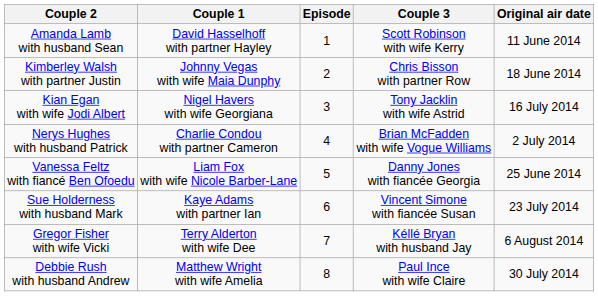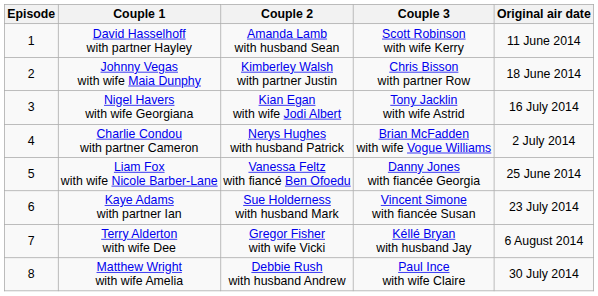 <table class="wikitable sortable" style="text-align:center;">
 <tr>
+<th>Episode</th>
+<th>Couple 1</th>
 <th>Couple 2</th>
-<th>Couple 1</th>
-<th>Episode</th>
 <th>Couple 3</th>
 <th>Original air date</th>
 </tr>
 <tr>
+<td>1</td>
+<td><a href='#'>David Hasselhoff</a><br> with partner Hayley</td>
 <td><a href='#'>Amanda Lamb</a><br> with husband Sean</td>
-<td><a href='#'>David Hasselhoff</a><br> with partner Hayley</td>
-<td>1</td>
 <td><a href='#'>Scott Robinson</a><br> with wife Kerry</td>
 <td>11 June 2014</td>
 </tr>
 <tr>
+<td>2</td>
+<td><a href='#'>Johnny Vegas</a><br> with wife <a href='#'>Maia Dunphy</a></td>
 <td><a href='#'>Kimberley Walsh</a><br> with partner Justin</td>
-<td><a href='#'>Johnny Vegas</a><br> with wife <a href='#'>Maia Dunphy</a></td>
-<td>2</td>
 <td><a href='#'>Chris Bisson</a><br> with partner Row</td>
 <td>18 June 2014</td>
 </tr>
 <tr>
+<td>3</td>
+<td><a href='#'>Nigel Havers</a><br> with wife Georgiana</td>
 <td><a href='#'>Kian Egan</a><br> with wife <a href='#'>Jodi Albert</a></td>
-<td><a href='#'>Nigel Havers</a><br> with wife Georgiana</td>
-<td>3</td>
 <td><a href='#'>Tony Jacklin</a><br>with wife Astrid</td>
 <td>16 July 2014</td>
 </tr>
 <tr>
+<td>4</td>
+<td><a href='#'>Charlie Condou</a><br> with partner Cameron</td>
 <td><a href='#'>Nerys Hughes</a><br> with husband Patrick</td>
-<td><a href='#'>Charlie Condou</a><br> with partner Cameron</td>
-<td>4</td>
 <td><a href='#'>Brian McFadden</a><br> with wife <a href='#'>Vogue Williams</a></td>
 <td>2 July 2014</td>
 </tr>
 <tr>
+<td>5</td>
+<td><a href='#'>Liam Fox</a><br> with wife <a href='#'>Nicole Barber-Lane</a></td>
 <td><a href='#'>Vanessa Feltz</a><br> with fiancé <a href='#'>Ben Ofoedu</a></td>
-<td><a href='#'>Liam Fox</a><br> with wife <a href='#'>Nicole Barber-Lane</a></td>
-<td>5</td>
 <td><a href='#'>Danny Jones</a><br> with fiancée Georgia</td>
 <td>25 June 2014</td>
 </tr>
 <tr>
+<td>6</td>
+<td><a href='#'>Kaye Adams</a><br> with partner Ian</td>
 <td><a href='#'>Sue Holderness</a><br> with husband Mark</td>
-<td><a href='#'>Kaye Adams</a><br> with partner Ian</td>
-<td>6</td>
 <td><a href='#'>Vincent Simone</a><br> with fiancée Susan</td>
 <td>23 July 2014</td>
 </tr>
 <tr>
+<td>7</td>
+<td><a href='#'>Terry Alderton</a><br> with wife Dee</td>
 <td><a href='#'>Gregor Fisher</a><br>with wife Vicki</td>
-<td><a href='#'>Terry Alderton</a><br> with wife Dee</td>
-<td>7</td>
 <td><a href='#'>Kéllé Bryan</a><br>with husband Jay</td>
 <td>6 August 2014</td>
 </tr>
 <tr>
+<td>8</td>
+<td><a href='#'>Matthew Wright</a><br> with wife Amelia</td>
 <td><a href='#'>Debbie Rush</a><br>with husband Andrew</td>
-<td><a href='#'>Matthew Wright</a><br> with wife Amelia</td>
-<td>8</td>
 <td><a href='#'>Paul Ince</a><br> with wife Claire</td>
 <td>30 July 2014</td>
 </tr>
 </table>
